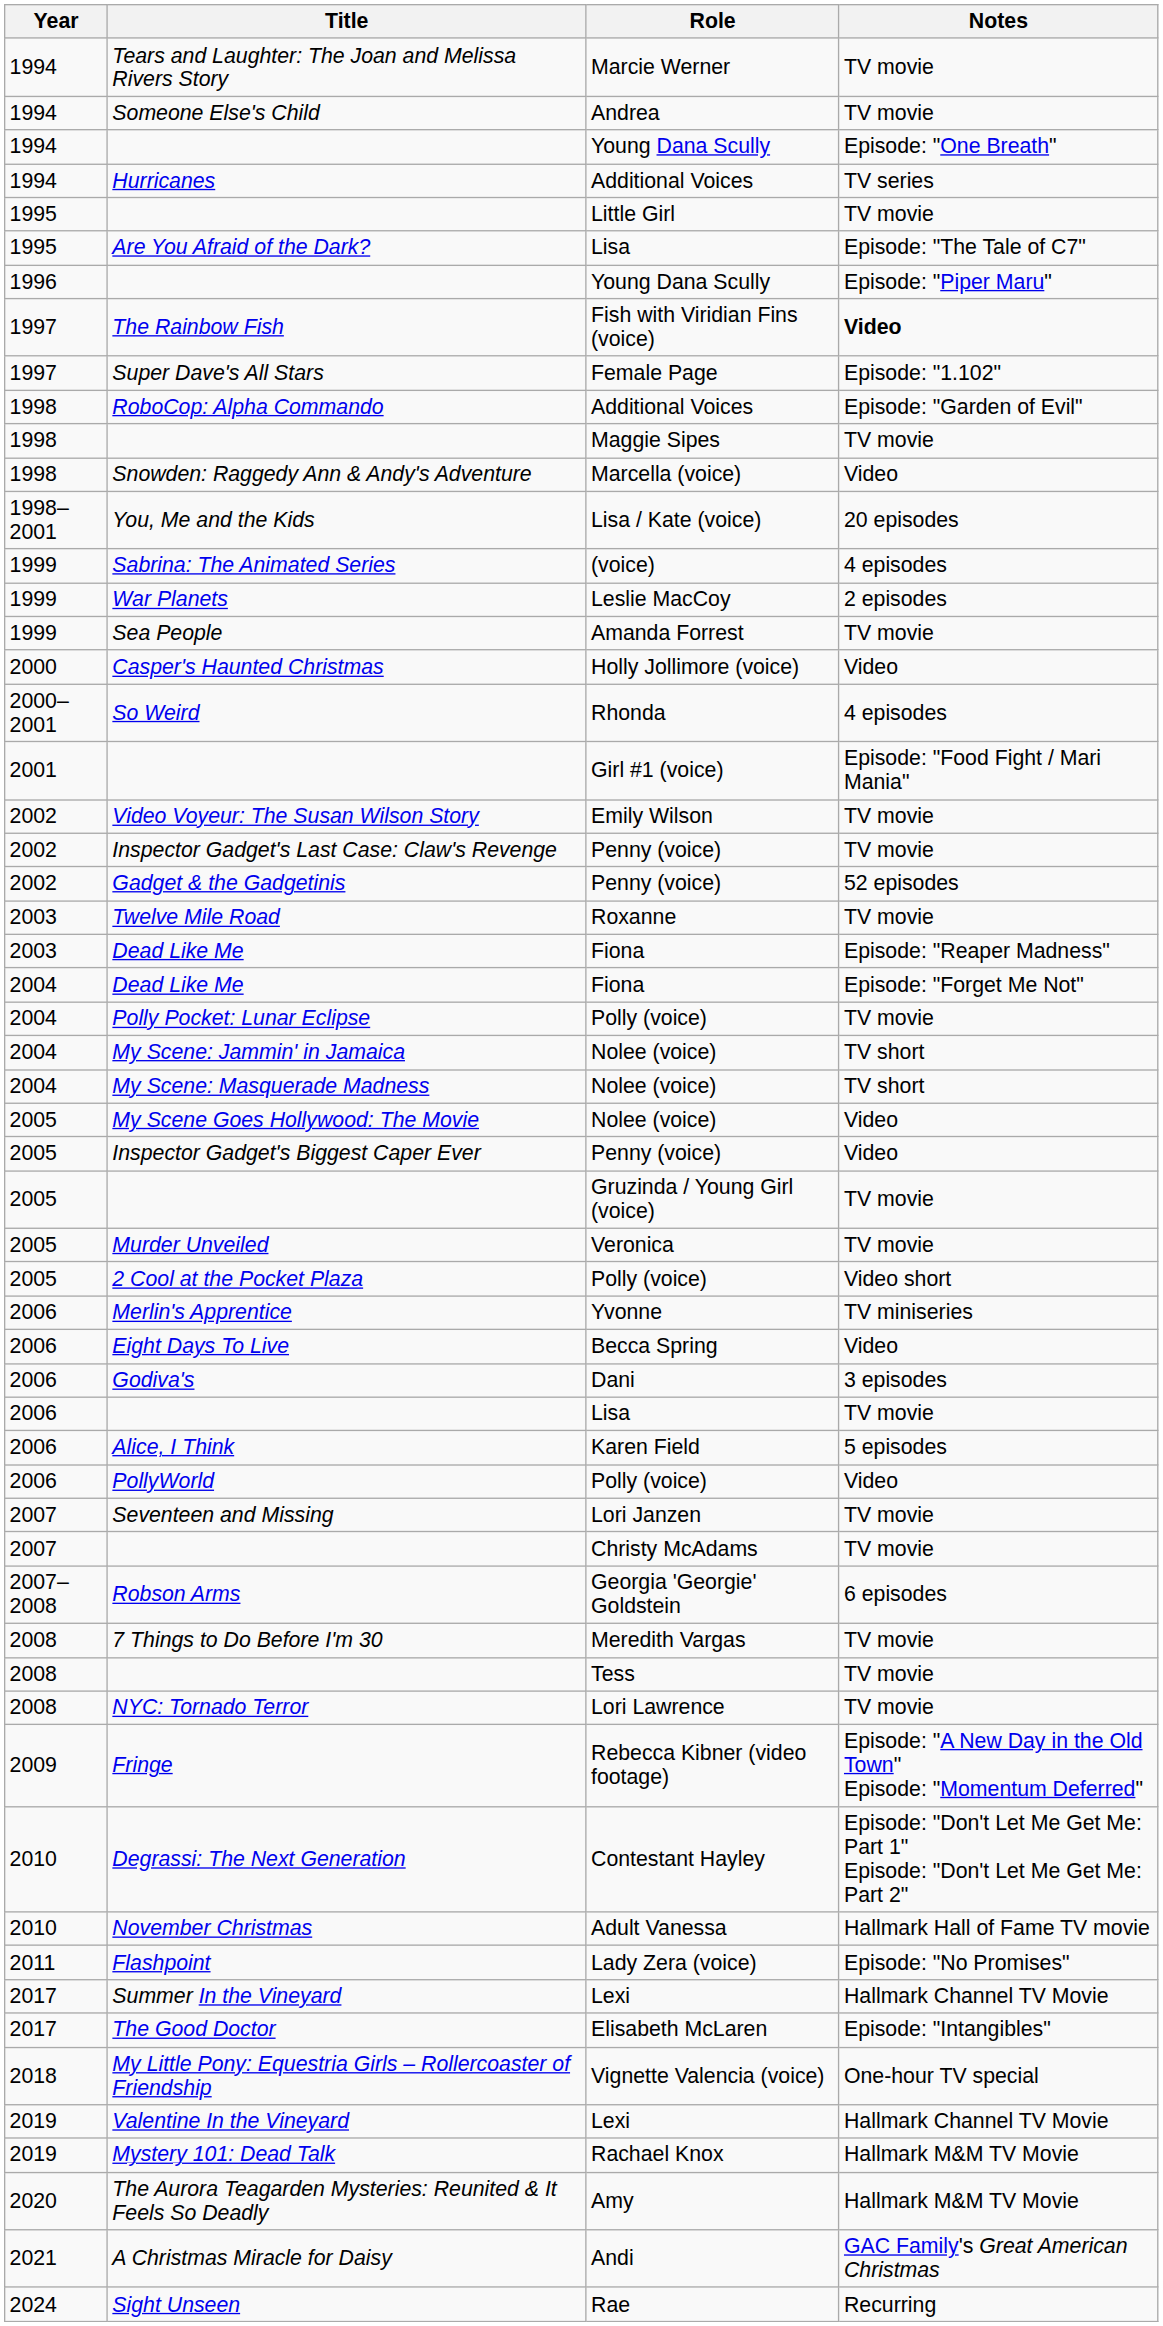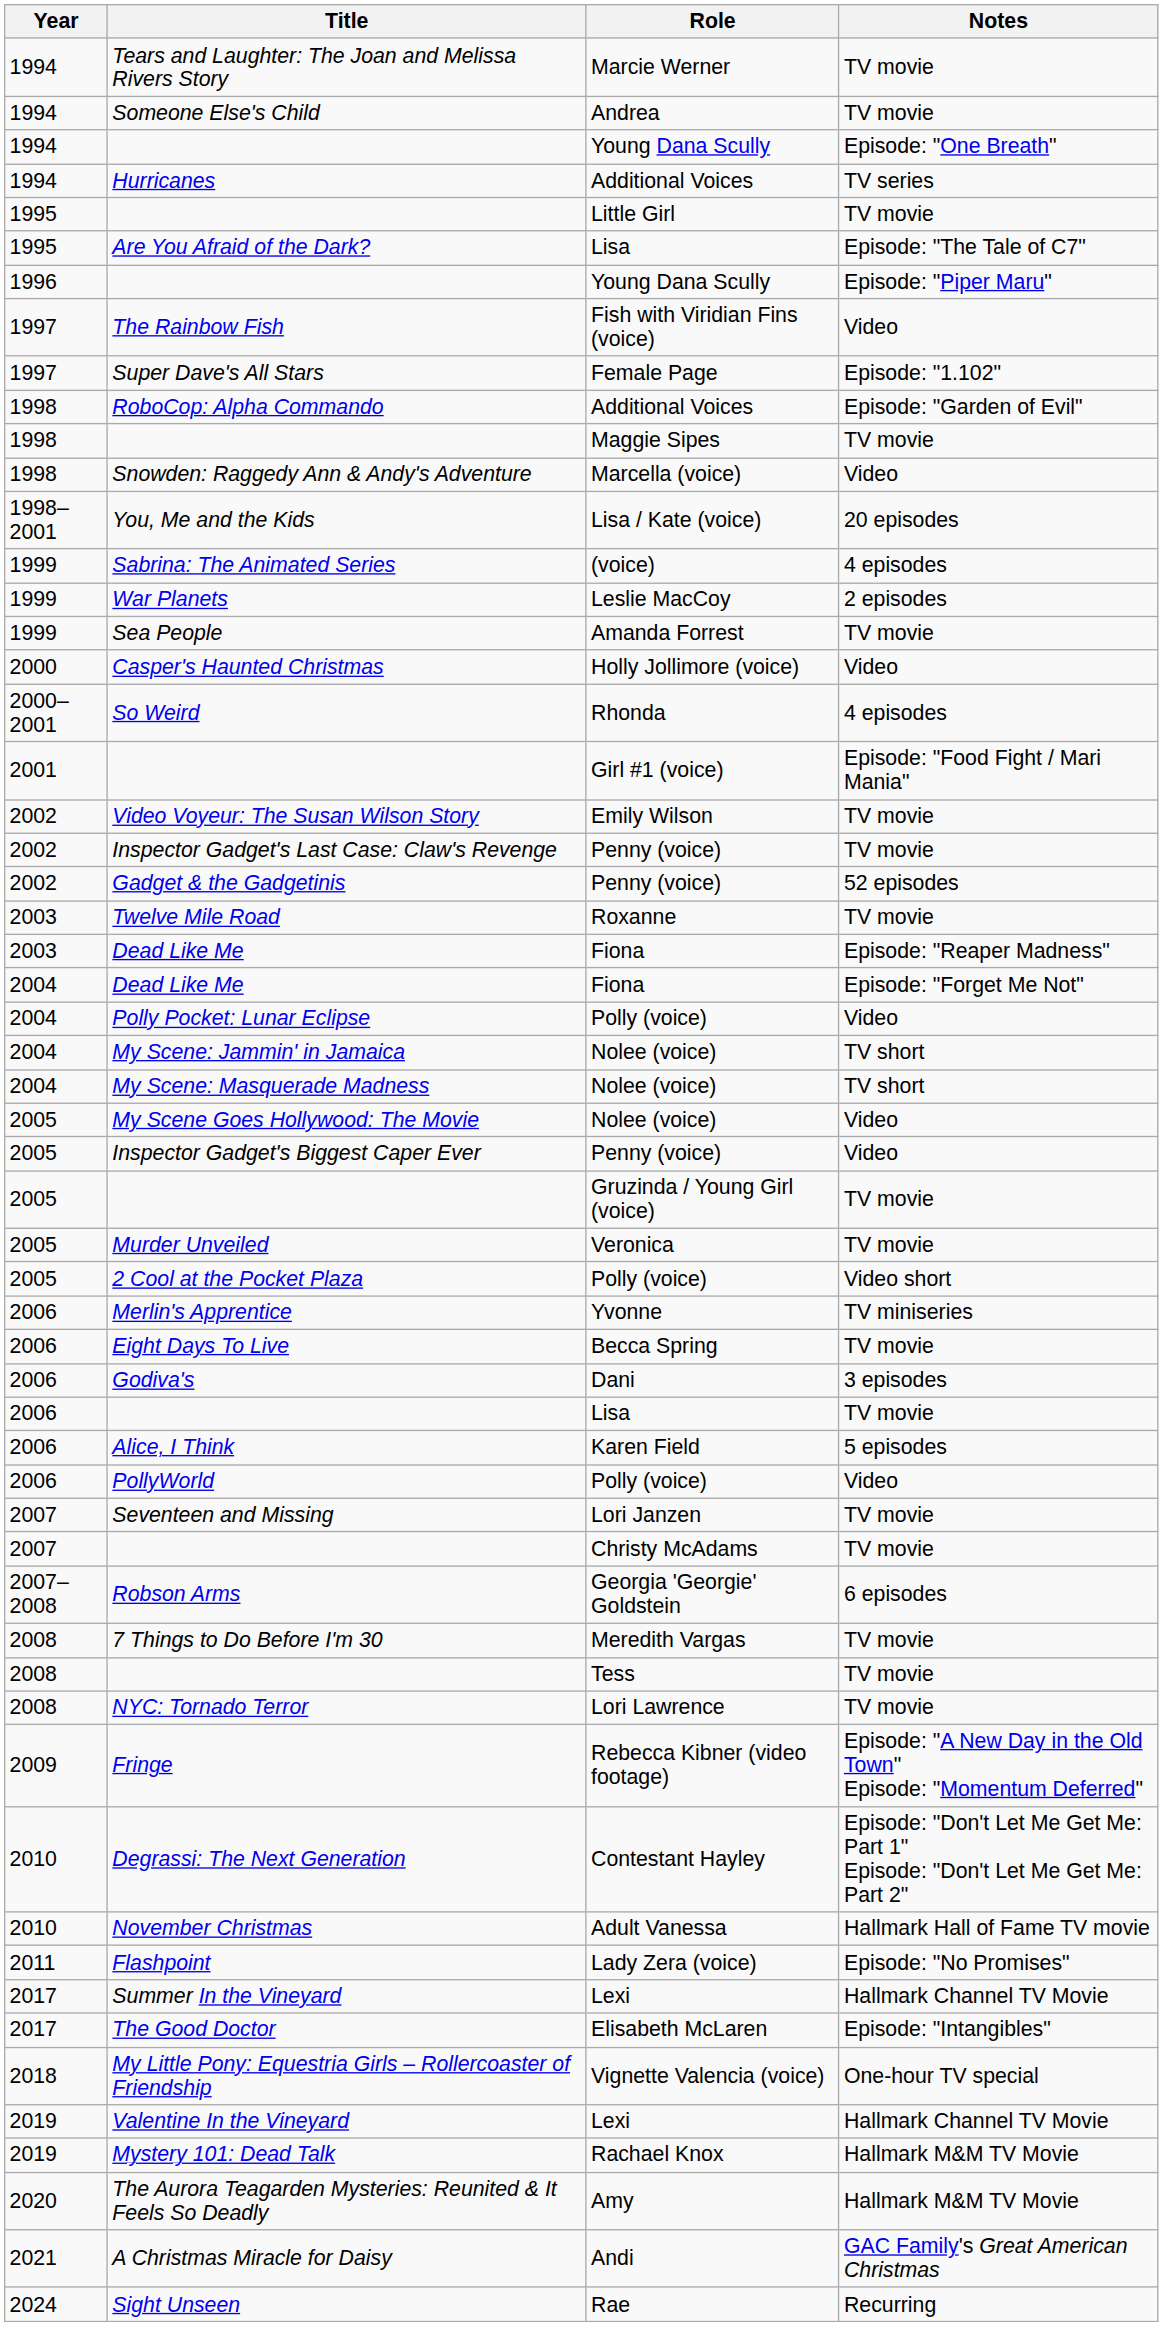 <table class="wikitable sortable">
 <tr>
 <th>Year</th>
 <th>Title</th>
 <th>Role</th>
 <th class="unsortable">Notes</th>
 </tr>
 <tr>
 <td>1994</td>
 <td><em>Tears and Laughter: The Joan and Melissa Rivers Story</em></td>
 <td>Marcie Werner</td>
 <td>TV movie</td>
 </tr>
 <tr>
 <td>1994</td>
 <td><em>Someone Else's Child</em></td>
 <td>Andrea</td>
 <td>TV movie</td>
 </tr>
 <tr>
 <td>1994</td>
 <td><em></em></td>
 <td>Young <a href='#'>Dana Scully</a></td>
 <td>Episode: "<a href='#'>One Breath</a>"</td>
 </tr>
 <tr>
 <td>1994</td>
 <td><em><a href='#'>Hurricanes</a></em></td>
 <td>Additional Voices</td>
 <td>TV series</td>
 </tr>
 <tr>
 <td>1995</td>
 <td><em></em></td>
 <td>Little Girl</td>
 <td>TV movie</td>
 </tr>
 <tr>
 <td>1995</td>
 <td><em><a href='#'>Are You Afraid of the Dark?</a></em></td>
 <td>Lisa</td>
 <td>Episode: "The Tale of C7"</td>
 </tr>
 <tr>
 <td>1996</td>
 <td><em></em></td>
 <td>Young Dana Scully</td>
 <td>Episode: "<a href='#'>Piper Maru</a>"</td>
 </tr>
 <tr>
 <td>1997</td>
 <td data-sort-value="Rainbow Fish, The"><em><a href='#'>The Rainbow Fish</a></em></td>
 <td>Fish with Viridian Fins (voice)</td>
-<td><strong>Video</strong></td>
+<td>Video</td>
 </tr>
 <tr>
 <td>1997</td>
 <td><em>Super Dave's All Stars</em></td>
 <td>Female Page</td>
 <td>Episode: "1.102"</td>
 </tr>
 <tr>
 <td>1998</td>
 <td><em><a href='#'>RoboCop: Alpha Commando</a></em></td>
 <td>Additional Voices</td>
 <td>Episode: "Garden of Evil"</td>
 </tr>
 <tr>
 <td>1998</td>
 <td><em></em></td>
 <td>Maggie Sipes</td>
 <td>TV movie</td>
 </tr>
 <tr>
 <td>1998</td>
 <td><em>Snowden: Raggedy Ann & Andy's Adventure</em></td>
 <td>Marcella (voice)</td>
 <td>Video</td>
 </tr>
 <tr>
 <td>1998–2001</td>
 <td><em>You, Me and the Kids</em></td>
 <td>Lisa / Kate (voice)</td>
 <td>20 episodes</td>
 </tr>
 <tr>
 <td>1999</td>
 <td><em><a href='#'>Sabrina: The Animated Series</a></em></td>
 <td>(voice)</td>
 <td>4 episodes</td>
 </tr>
 <tr>
 <td>1999</td>
 <td><em><a href='#'>War Planets</a></em></td>
 <td>Leslie MacCoy</td>
 <td>2 episodes</td>
 </tr>
 <tr>
 <td>1999</td>
 <td><em>Sea People</em></td>
 <td>Amanda Forrest</td>
 <td>TV movie</td>
 </tr>
 <tr>
 <td>2000</td>
 <td><em><a href='#'>Casper's Haunted Christmas</a></em></td>
 <td>Holly Jollimore (voice)</td>
 <td>Video</td>
 </tr>
 <tr>
 <td>2000–2001</td>
 <td><em><a href='#'>So Weird</a></em></td>
 <td>Rhonda</td>
 <td>4 episodes</td>
 </tr>
 <tr>
 <td>2001</td>
 <td><em></em></td>
 <td>Girl #1 (voice)</td>
 <td>Episode: "Food Fight / Mari Mania"</td>
 </tr>
 <tr>
 <td>2002</td>
 <td><em><a href='#'>Video Voyeur: The Susan Wilson Story</a></em></td>
 <td>Emily Wilson</td>
 <td>TV movie</td>
 </tr>
 <tr>
 <td>2002</td>
 <td><em>Inspector Gadget's Last Case: Claw's Revenge</em></td>
 <td>Penny (voice)</td>
 <td>TV movie</td>
 </tr>
 <tr>
 <td>2002</td>
 <td><em><a href='#'>Gadget & the Gadgetinis</a></em></td>
 <td>Penny (voice)</td>
 <td>52 episodes</td>
 </tr>
 <tr>
 <td>2003</td>
 <td><em><a href='#'>Twelve Mile Road</a></em></td>
 <td>Roxanne</td>
 <td>TV movie</td>
 </tr>
 <tr>
 <td>2003</td>
 <td><em><a href='#'>Dead Like Me</a></em></td>
 <td>Fiona</td>
 <td>Episode: "Reaper Madness"</td>
 </tr>
 <tr>
 <td>2004</td>
 <td><em><a href='#'>Dead Like Me</a></em></td>
 <td>Fiona</td>
 <td>Episode: "Forget Me Not"</td>
 </tr>
 <tr>
 <td>2004</td>
 <td><em><a href='#'>Polly Pocket: Lunar Eclipse</a></em></td>
 <td>Polly (voice)</td>
-<td>TV movie</td>
+<td>Video</td>
 </tr>
 <tr>
 <td>2004</td>
 <td><em><a href='#'>My Scene: Jammin' in Jamaica</a></em></td>
 <td>Nolee (voice)</td>
 <td>TV short</td>
 </tr>
 <tr>
 <td>2004</td>
 <td><em><a href='#'>My Scene: Masquerade Madness</a></em></td>
 <td>Nolee (voice)</td>
 <td>TV short</td>
 </tr>
 <tr>
 <td>2005</td>
 <td><em><a href='#'>My Scene Goes Hollywood: The Movie</a></em></td>
 <td>Nolee (voice)</td>
 <td>Video</td>
 </tr>
 <tr>
 <td>2005</td>
 <td><em>Inspector Gadget's Biggest Caper Ever</em></td>
 <td>Penny (voice)</td>
 <td>Video</td>
 </tr>
 <tr>
 <td>2005</td>
 <td><em></em></td>
 <td>Gruzinda / Young Girl (voice)</td>
 <td>TV movie</td>
 </tr>
 <tr>
 <td>2005</td>
 <td><em><a href='#'>Murder Unveiled</a></em></td>
 <td>Veronica</td>
 <td>TV movie</td>
 </tr>
 <tr>
 <td>2005</td>
 <td><em><a href='#'>2 Cool at the Pocket Plaza</a></em></td>
 <td>Polly (voice)</td>
 <td>Video short</td>
 </tr>
 <tr>
 <td>2006</td>
 <td><em><a href='#'>Merlin's Apprentice</a></em></td>
 <td>Yvonne</td>
 <td>TV miniseries</td>
 </tr>
 <tr>
 <td>2006</td>
 <td><em><a href='#'>Eight Days To Live</a></em></td>
 <td>Becca Spring</td>
-<td>Video</td>
+<td>TV movie</td>
 </tr>
 <tr>
 <td>2006</td>
 <td><em><a href='#'>Godiva's</a></em></td>
 <td>Dani</td>
 <td>3 episodes</td>
 </tr>
 <tr>
 <td>2006</td>
 <td><em></em></td>
 <td>Lisa</td>
 <td>TV movie</td>
 </tr>
 <tr>
 <td>2006</td>
 <td><em><a href='#'>Alice, I Think</a></em></td>
 <td>Karen Field</td>
 <td>5 episodes</td>
 </tr>
 <tr>
 <td>2006</td>
 <td><em><a href='#'>PollyWorld</a></em></td>
 <td>Polly (voice)</td>
 <td>Video</td>
 </tr>
 <tr>
 <td>2007</td>
 <td><em>Seventeen and Missing</em></td>
 <td>Lori Janzen</td>
 <td>TV movie</td>
 </tr>
 <tr>
 <td>2007</td>
 <td><em></em></td>
 <td>Christy McAdams</td>
 <td>TV movie</td>
 </tr>
 <tr>
 <td>2007–2008</td>
 <td><em><a href='#'>Robson Arms</a></em></td>
 <td>Georgia 'Georgie' Goldstein</td>
 <td>6 episodes</td>
 </tr>
 <tr>
 <td>2008</td>
 <td><em>7 Things to Do Before I'm 30</em></td>
 <td>Meredith Vargas</td>
 <td>TV movie</td>
 </tr>
 <tr>
 <td>2008</td>
 <td><em></em></td>
 <td>Tess</td>
 <td>TV movie</td>
 </tr>
 <tr>
 <td>2008</td>
 <td><em><a href='#'>NYC: Tornado Terror</a></em></td>
 <td>Lori Lawrence</td>
 <td>TV movie</td>
 </tr>
 <tr>
 <td>2009</td>
 <td><em><a href='#'>Fringe</a></em></td>
 <td>Rebecca Kibner (video footage)</td>
 <td>Episode: "<a href='#'>A New Day in the Old Town</a>"<br>Episode: "<a href='#'>Momentum Deferred</a>"</td>
 </tr>
 <tr>
 <td>2010</td>
 <td><em><a href='#'>Degrassi: The Next Generation</a></em></td>
 <td>Contestant Hayley</td>
 <td>Episode: "Don't Let Me Get Me: Part 1"<br>Episode: "Don't Let Me Get Me: Part 2"</td>
 </tr>
 <tr>
 <td>2010</td>
 <td><em><a href='#'>November Christmas</a></em></td>
 <td>Adult Vanessa</td>
 <td>Hallmark Hall of Fame TV movie</td>
 </tr>
 <tr>
 <td>2011</td>
 <td><em><a href='#'>Flashpoint</a></em></td>
 <td>Lady Zera (voice)</td>
 <td>Episode: "No Promises"</td>
 </tr>
 <tr>
 <td>2017</td>
 <td><em>Summer <a href='#'>In the Vineyard</a></em></td>
 <td>Lexi</td>
 <td>Hallmark Channel TV Movie</td>
 </tr>
 <tr>
 <td>2017</td>
 <td data-sort-value="Good Doctor, The"><em><a href='#'>The Good Doctor</a></em></td>
 <td>Elisabeth McLaren</td>
 <td>Episode: "Intangibles"</td>
 </tr>
 <tr>
 <td>2018</td>
 <td><em><a href='#'>My Little Pony: Equestria Girls – Rollercoaster of Friendship</a></em></td>
 <td>Vignette Valencia (voice)</td>
 <td>One-hour TV special</td>
 </tr>
 <tr>
 <td>2019</td>
 <td><em><a href='#'>Valentine In the Vineyard</a></em></td>
 <td>Lexi</td>
 <td>Hallmark Channel TV Movie</td>
 </tr>
 <tr>
 <td>2019</td>
 <td><em><a href='#'>Mystery 101: Dead Talk</a></em></td>
 <td>Rachael Knox</td>
 <td>Hallmark M&M TV Movie</td>
 </tr>
 <tr>
 <td>2020</td>
 <td data-sort-value="Aurora Teagarden Mysteries: Reunited & It Feels So Deadly, The"><em>The Aurora Teagarden Mysteries: Reunited & It Feels So Deadly</em></td>
 <td>Amy</td>
 <td>Hallmark M&M TV Movie</td>
 </tr>
 <tr>
 <td>2021</td>
 <td data-sort-value="Christmas Miracle for Daisy, A"><em>A Christmas Miracle for Daisy</em></td>
 <td>Andi</td>
 <td><a href='#'>GAC Family</a>'s <em>Great American Christmas</em></td>
 </tr>
 <tr>
 <td>2024</td>
 <td><em><a href='#'>Sight Unseen</a></em></td>
 <td>Rae</td>
 <td>Recurring</td>
 </tr>
 </table>
